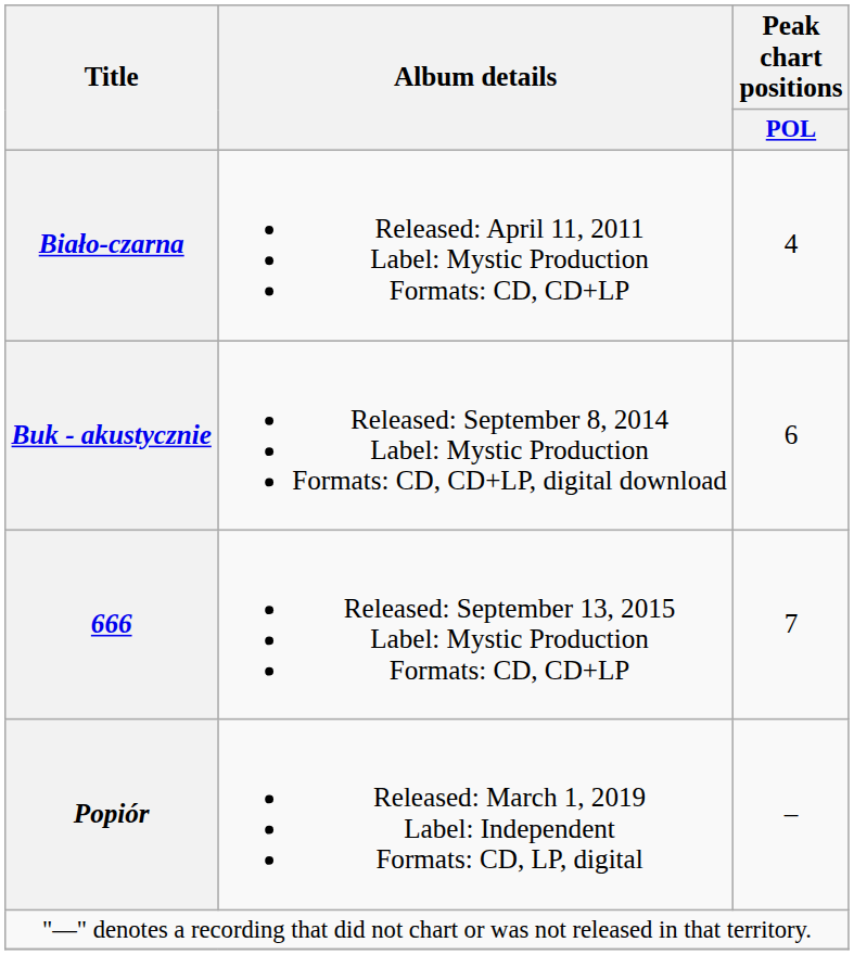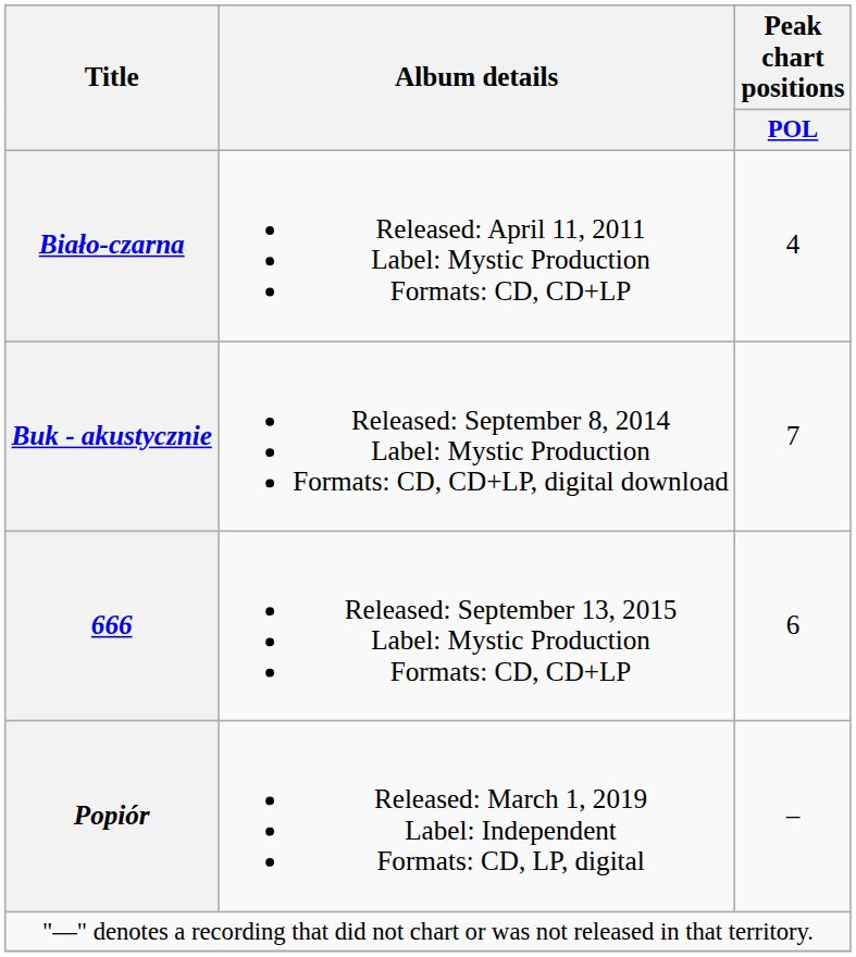 <table class="wikitable plainrowheaders" style="text-align:center;">
 <tr>
 <th scope="col" rowspan="2">Title</th>
 <th scope="col" rowspan="2">Album details</th>
 <th scope="col" colspan="1">Peak chart positions</th>
 </tr>
 <tr>
 <th scope="col" style="width:3em;font-size:90%;"><a href='#'>POL</a><br></th>
 </tr>
 <tr>
 <th scope="row"><em><a href='#'>Biało-czarna</a></em></th>
 <td><br><ul><li>Released: April 11, 2011</li><li>Label: Mystic Production</li><li>Formats: CD, CD+LP</li></ul></td>
 <td>4</td>
 </tr>
 <tr>
 <th scope="row"><em><a href='#'>Buk - akustycznie</a></em></th>
 <td><br><ul><li>Released: September 8, 2014</li><li>Label: Mystic Production</li><li>Formats: CD, CD+LP, digital download</li></ul></td>
-<td>6</td>
+<td>7</td>
 </tr>
 <tr>
 <th scope="row"><em><a href='#'>666</a></em></th>
 <td><br><ul><li>Released: September 13, 2015</li><li>Label: Mystic Production</li><li>Formats: CD, CD+LP</li></ul></td>
-<td>7</td>
+<td>6</td>
 </tr>
 <tr>
 <th scope="row"><em>Popiór</em></th>
 <td><br><ul><li>Released: March 1, 2019</li><li>Label: Independent</li><li>Formats: CD, LP, digital</li></ul></td>
 <td>–</td>
 </tr>
 <tr>
 <td colspan="10" style="font-size:90%">"—" denotes a recording that did not chart or was not released in that territory.</td>
 </tr>
 <tr>
 </tr>
 </table>
